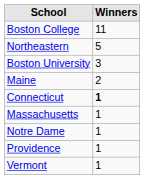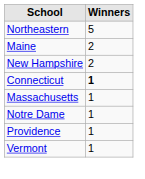 <table class="wikitable">
 <tr>
 <th style="background:#e5e5e5;">School</th>
 <th style="background:#e5e5e5;">Winners</th>
 </tr>
 <tr>
-<td><a href='#'>Boston College</a></td>
-<td>11</td>
-</tr>
-<tr>
 <td><a href='#'>Northeastern</a></td>
 <td>5</td>
 </tr>
 <tr>
-<td><a href='#'>Boston University</a></td>
-<td>3</td>
+<td><a href='#'>Maine</a></td>
+<td>2</td>
 </tr>
 <tr>
-<td><a href='#'>Maine</a></td>
+<td><a href='#'>New Hampshire</a></td>
 <td>2</td>
 </tr>
 <tr>
 <td><a href='#'>Connecticut</a></td>
 <td><strong>1</strong></td>
 </tr>
 <tr>
 <td><a href='#'>Massachusetts</a></td>
 <td>1</td>
 </tr>
 <tr>
 <td><a href='#'>Notre Dame</a></td>
 <td>1</td>
 </tr>
 <tr>
 <td><a href='#'>Providence</a></td>
 <td>1</td>
 </tr>
 <tr>
 <td><a href='#'>Vermont</a></td>
 <td>1</td>
 </tr>
 </table>
